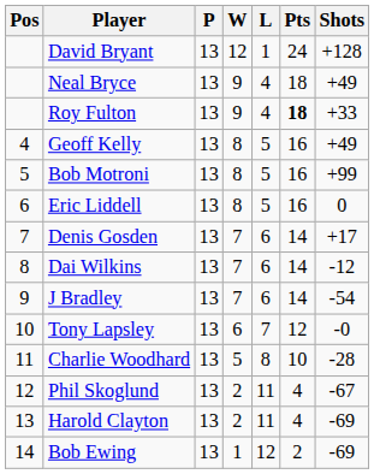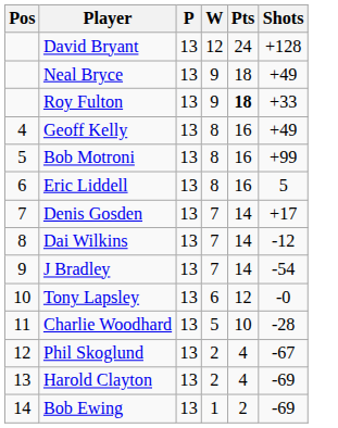 <table class="wikitable" style="font-size: 100%; text-align: center;">
 <tr>
 <th scope=col>Pos</th>
 <th scope=col>Player</th>
 <th scope=col>P</th>
 <th scope=col>W</th>
-<th scope=col>L</th>
 <th scope=col>Pts</th>
 <th scope=col>Shots</th>
 </tr>
 <tr>
 <td></td>
 <td style="text-align:left;"> <a href='#'>David Bryant</a></td>
 <td>13</td>
 <td>12</td>
-<td>1</td>
 <td>24</td>
 <td>+128</td>
 </tr>
 <tr>
 <td></td>
 <td style="text-align:left;"> <a href='#'>Neal Bryce</a></td>
 <td>13</td>
 <td>9</td>
-<td>4</td>
 <td>18</td>
 <td>+49</td>
 </tr>
 <tr>
 <td></td>
 <td style="text-align:left;"> <a href='#'>Roy Fulton</a></td>
 <td>13</td>
 <td>9</td>
-<td>4</td>
 <td><strong>18</strong></td>
 <td>+33</td>
 </tr>
 <tr>
 <td>4</td>
 <td style="text-align:left;"> <a href='#'>Geoff Kelly</a></td>
 <td>13</td>
 <td>8</td>
-<td>5</td>
 <td>16</td>
 <td>+49</td>
 </tr>
 <tr>
 <td>5</td>
 <td style="text-align:left;"> <a href='#'>Bob Motroni</a></td>
 <td>13</td>
 <td>8</td>
-<td>5</td>
 <td>16</td>
 <td>+99</td>
 </tr>
 <tr>
 <td>6</td>
 <td style="text-align:left;"> <a href='#'>Eric Liddell</a></td>
 <td>13</td>
 <td>8</td>
+<td>16</td>
 <td>5</td>
-<td>16</td>
-<td>0</td>
 </tr>
 <tr>
 <td>7</td>
 <td style="text-align:left;"> <a href='#'>Denis Gosden</a></td>
 <td>13</td>
 <td>7</td>
-<td>6</td>
 <td>14</td>
 <td>+17</td>
 </tr>
 <tr>
 <td>8</td>
 <td style="text-align:left;"> <a href='#'>Dai Wilkins</a></td>
 <td>13</td>
 <td>7</td>
-<td>6</td>
 <td>14</td>
 <td>-12</td>
 </tr>
 <tr>
 <td>9</td>
 <td style="text-align:left;"> <a href='#'>J Bradley</a></td>
 <td>13</td>
 <td>7</td>
-<td>6</td>
 <td>14</td>
 <td>-54</td>
 </tr>
 <tr>
 <td>10</td>
 <td style="text-align:left;"> <a href='#'>Tony Lapsley</a></td>
 <td>13</td>
 <td>6</td>
-<td>7</td>
 <td>12</td>
 <td>-0</td>
 </tr>
 <tr>
 <td>11</td>
 <td> <a href='#'>Charlie Woodhard</a></td>
 <td>13</td>
 <td>5</td>
-<td>8</td>
 <td>10</td>
 <td>-28</td>
 </tr>
 <tr>
 <td>12</td>
 <td style="text-align:left;"> <a href='#'>Phil Skoglund</a></td>
 <td>13</td>
 <td>2</td>
-<td>11</td>
 <td>4</td>
 <td>-67</td>
 </tr>
 <tr>
 <td>13</td>
 <td style="text-align:left;"> <a href='#'>Harold Clayton</a></td>
 <td>13</td>
 <td>2</td>
-<td>11</td>
 <td>4</td>
 <td>-69</td>
 </tr>
 <tr>
 <td>14</td>
 <td style="text-align:left;"> <a href='#'>Bob Ewing</a></td>
 <td>13</td>
 <td>1</td>
-<td>12</td>
 <td>2</td>
 <td>-69</td>
 </tr>
 </table>
